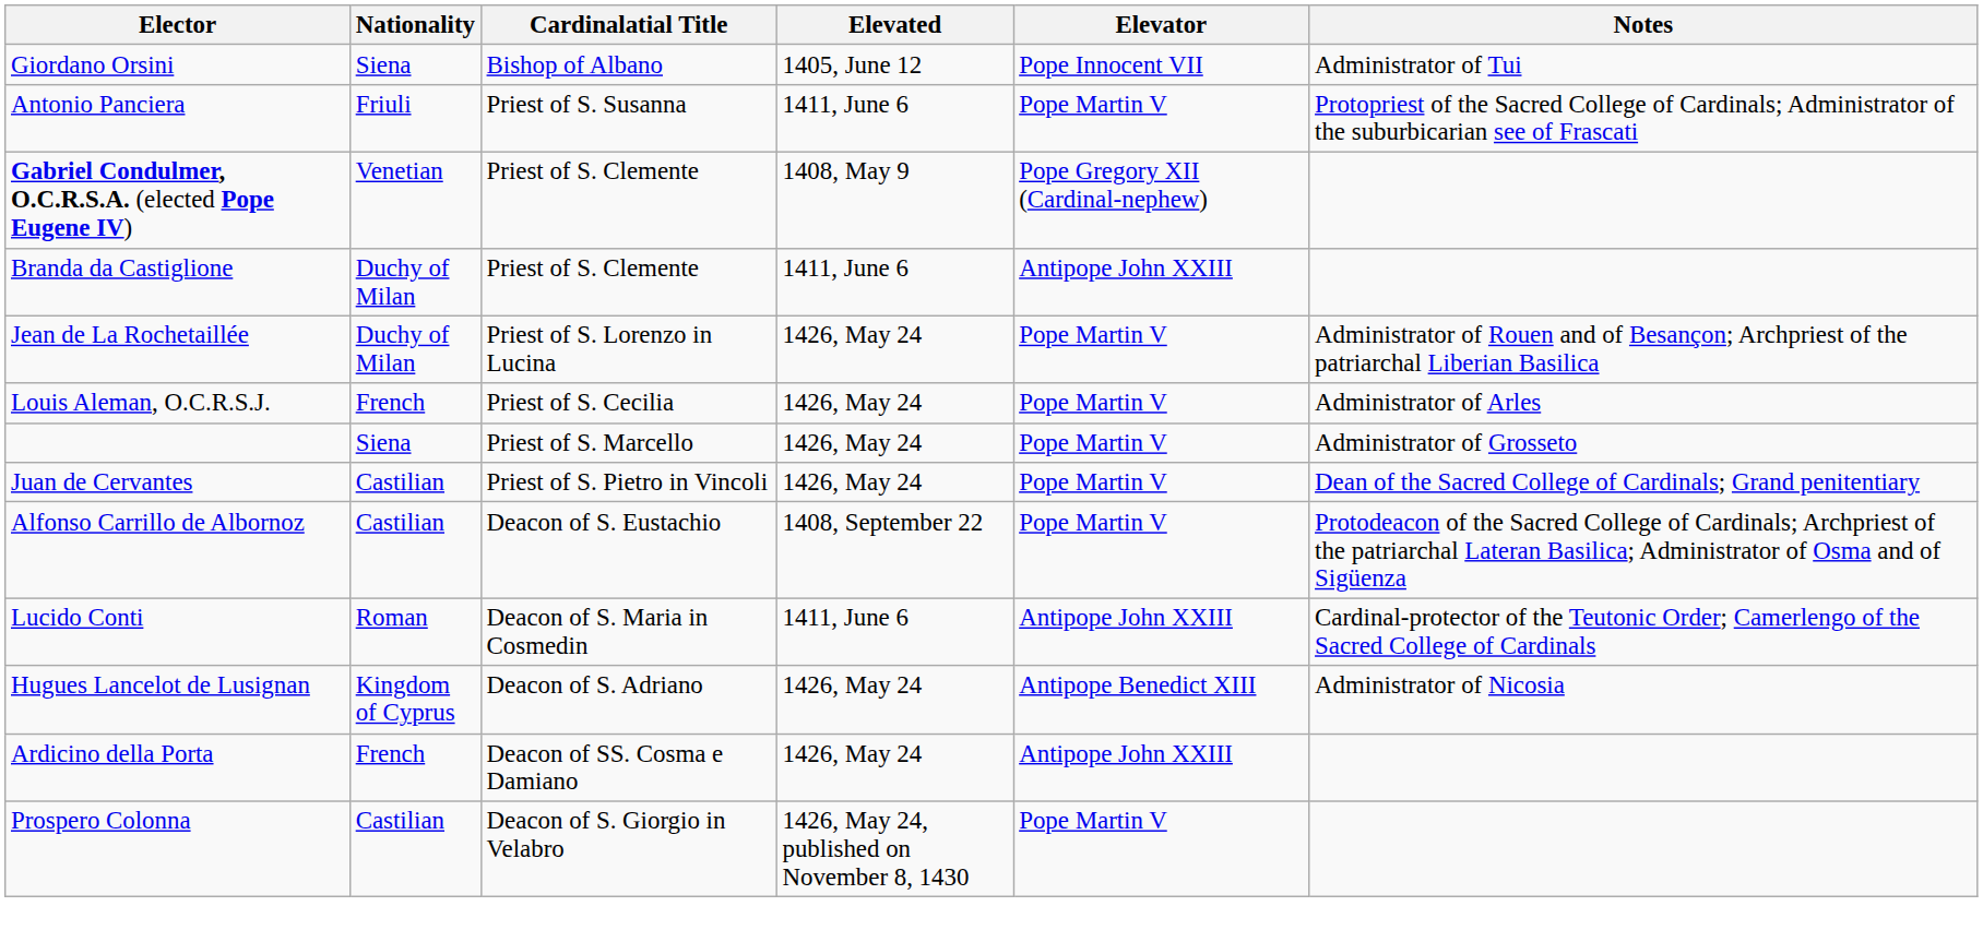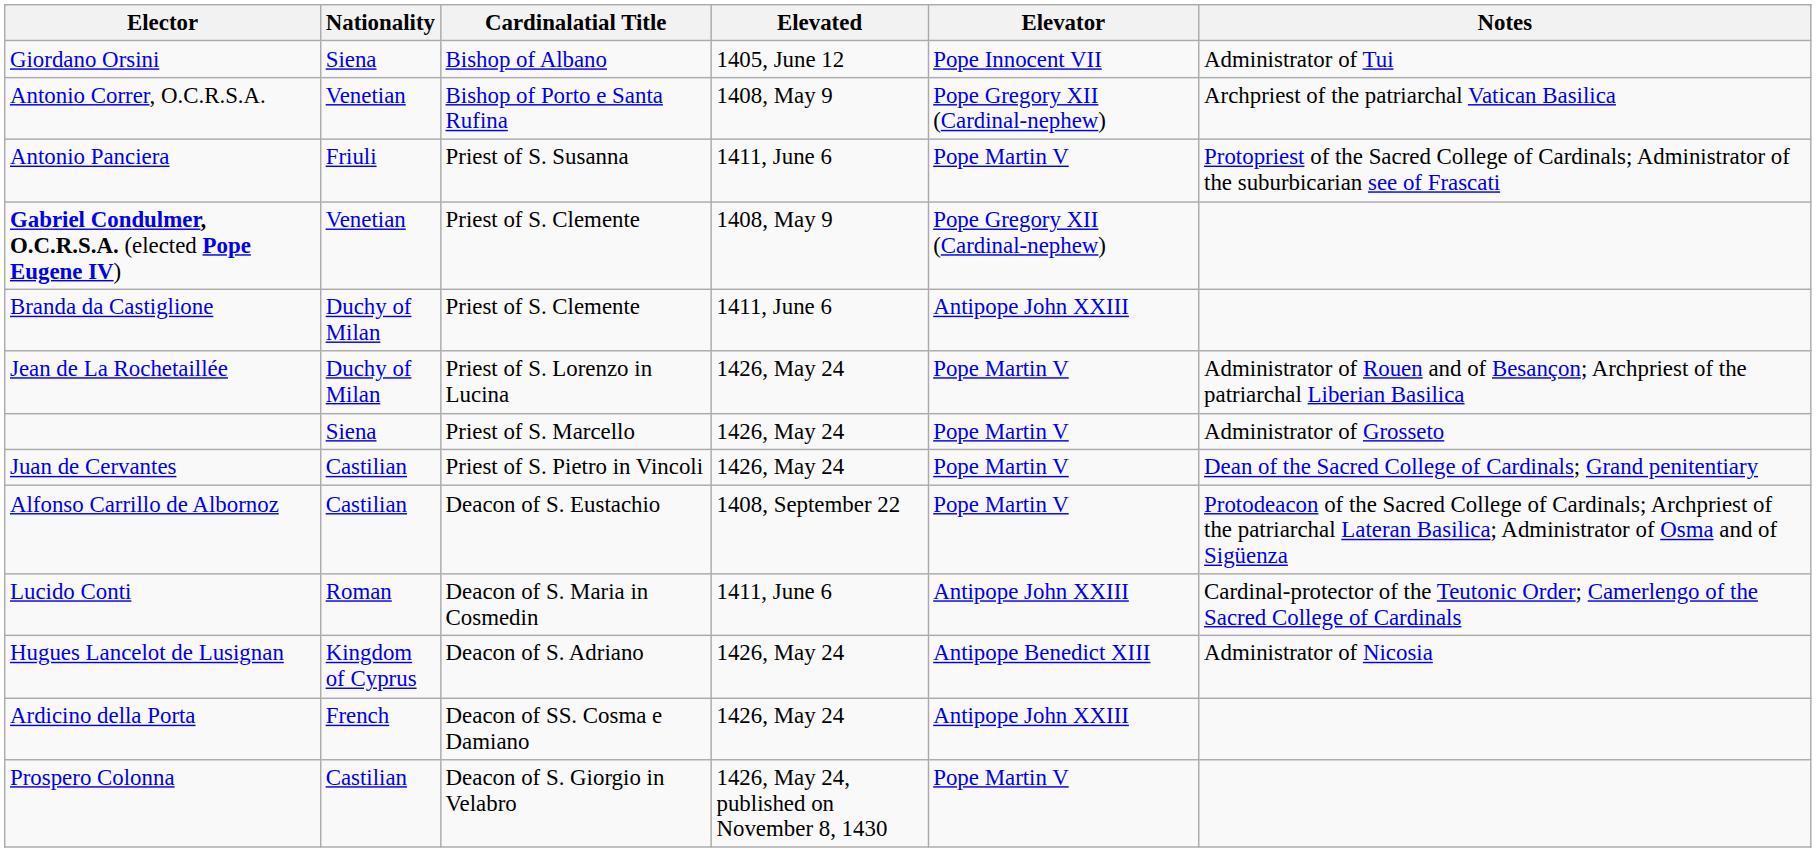 <table class="wikitable sortable" style="width:100%">
 <tr>
 <th width="*">Elector</th>
 <th width="5%">Nationality</th>
 <th width="15%">Cardinalatial Title</th>
 <th width="12%">Elevated</th>
 <th width="15%">Elevator</th>
 <th width="*">Notes</th>
 </tr>
 <tr valign="top">
 <td><a href='#'>Giordano Orsini</a></td>
 <td><a href='#'>Siena</a></td>
 <td><a href='#'>Bishop of Albano</a></td>
 <td>1405, June 12</td>
 <td><a href='#'>Pope Innocent VII</a></td>
 <td>Administrator of <a href='#'>Tui</a></td>
+</tr>
+<tr valign="top">
+<td><a href='#'>Antonio Correr</a>, O.C.R.S.A.</td>
+<td><a href='#'>Venetian</a></td>
+<td><a href='#'>Bishop of Porto e Santa Rufina</a></td>
+<td>1408, May 9</td>
+<td><a href='#'>Pope Gregory XII</a> (<a href='#'>Cardinal-nephew</a>)</td>
+<td>Archpriest of the patriarchal <a href='#'>Vatican Basilica</a></td>
 </tr>
 <tr valign="top">
 <td><a href='#'>Antonio Panciera</a></td>
 <td><a href='#'>Friuli</a></td>
 <td>Priest of S. Susanna</td>
 <td>1411, June 6</td>
 <td><a href='#'>Pope Martin V</a></td>
 <td><a href='#'>Protopriest</a> of the Sacred College of Cardinals; Administrator of the suburbicarian <a href='#'>see of Frascati</a></td>
 </tr>
 <tr valign="top">
 <td><strong><a href='#'>Gabriel Condulmer</a>, O.C.R.S.A.</strong> (elected <strong><a href='#'>Pope Eugene IV</a></strong>)</td>
 <td><a href='#'>Venetian</a></td>
 <td>Priest of S. Clemente</td>
 <td>1408, May 9</td>
 <td><a href='#'>Pope Gregory XII</a> (<a href='#'>Cardinal-nephew</a>)</td>
 <td></td>
 </tr>
 <tr valign="top">
 <td><a href='#'>Branda da Castiglione</a></td>
 <td><a href='#'>Duchy of Milan</a></td>
 <td>Priest of S. Clemente</td>
 <td>1411, June 6</td>
 <td><a href='#'>Antipope John XXIII</a></td>
 <td></td>
 </tr>
 <tr valign="top">
 <td><a href='#'>Jean de La Rochetaillée</a></td>
 <td><a href='#'>Duchy of Milan</a></td>
 <td>Priest of S. Lorenzo in Lucina</td>
 <td>1426, May 24</td>
 <td><a href='#'>Pope Martin V</a></td>
 <td>Administrator of <a href='#'>Rouen</a> and of <a href='#'>Besançon</a>; Archpriest of the patriarchal <a href='#'>Liberian Basilica</a></td>
-</tr>
-<tr valign="top">
-<td><a href='#'>Louis Aleman</a>, O.C.R.S.J.</td>
-<td><a href='#'>French</a></td>
-<td>Priest of S. Cecilia</td>
-<td>1426, May 24</td>
-<td><a href='#'>Pope Martin V</a></td>
-<td>Administrator of <a href='#'>Arles</a></td>
 </tr>
 <tr valign="top">
 <td></td>
 <td><a href='#'>Siena</a></td>
 <td>Priest of S. Marcello</td>
 <td>1426, May 24</td>
 <td><a href='#'>Pope Martin V</a></td>
 <td>Administrator of <a href='#'>Grosseto</a></td>
 </tr>
 <tr valign="top">
 <td><a href='#'>Juan de Cervantes</a></td>
 <td><a href='#'>Castilian</a></td>
 <td>Priest of S. Pietro in Vincoli</td>
 <td>1426, May 24</td>
 <td><a href='#'>Pope Martin V</a></td>
 <td><a href='#'>Dean of the Sacred College of Cardinals</a>; <a href='#'>Grand penitentiary</a></td>
 </tr>
 <tr valign="top">
 <td><a href='#'>Alfonso Carrillo de Albornoz</a></td>
 <td><a href='#'>Castilian</a></td>
 <td>Deacon of S. Eustachio</td>
 <td>1408, September 22</td>
 <td><a href='#'>Pope Martin V</a></td>
 <td><a href='#'>Protodeacon</a> of the Sacred College of Cardinals; Archpriest of the patriarchal <a href='#'>Lateran Basilica</a>; Administrator of <a href='#'>Osma</a> and of <a href='#'>Sigüenza</a></td>
 </tr>
 <tr valign="top">
 <td><a href='#'>Lucido Conti</a></td>
 <td><a href='#'>Roman</a></td>
 <td>Deacon of S. Maria in Cosmedin</td>
 <td>1411, June 6</td>
 <td><a href='#'>Antipope John XXIII</a></td>
 <td>Cardinal-protector of the <a href='#'>Teutonic Order</a>; <a href='#'>Camerlengo of the Sacred College of Cardinals</a></td>
 </tr>
 <tr valign="top">
 <td><a href='#'>Hugues Lancelot de Lusignan</a></td>
 <td><a href='#'>Kingdom of Cyprus</a></td>
 <td>Deacon of S. Adriano</td>
 <td>1426, May 24</td>
 <td><a href='#'>Antipope Benedict XIII</a></td>
 <td>Administrator of <a href='#'>Nicosia</a></td>
 </tr>
 <tr valign="top">
 <td><a href='#'>Ardicino della Porta</a></td>
 <td><a href='#'>French</a></td>
 <td>Deacon of SS. Cosma e Damiano</td>
 <td>1426, May 24</td>
 <td><a href='#'>Antipope John XXIII</a></td>
 <td></td>
 </tr>
 <tr valign="top">
 <td><a href='#'>Prospero Colonna</a></td>
 <td><a href='#'>Castilian</a></td>
 <td>Deacon of S. Giorgio in Velabro</td>
 <td>1426, May 24, published on November 8, 1430</td>
 <td><a href='#'>Pope Martin V</a></td>
 <td></td>
 </tr>
 </table>
